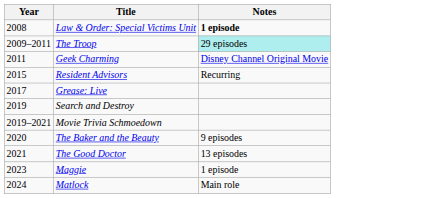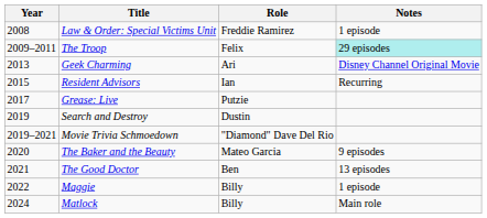 <table class="wikitable sortable">
 <tr>
 <th>Year</th>
 <th>Title</th>
+<th>Role</th>
 <th class="unsortable">Notes</th>
 </tr>
 <tr>
 <td>2008</td>
 <td><em><a href='#'>Law & Order: Special Victims Unit</a></em></td>
-<td><strong>1 episode</strong></td>
+<td>Freddie Ramirez</td>
+<td>1 episode</td>
 </tr>
 <tr>
 <td>2009–2011</td>
 <td><em><a href='#'>The Troop</a></em></td>
+<td>Felix</td>
 <td style="background: paleturquoise;">29 episodes</td>
 </tr>
 <tr>
-<td>2011</td>
+<td>2013</td>
 <td><em><a href='#'>Geek Charming</a></em></td>
+<td>Ari</td>
 <td><a href='#'>Disney Channel Original Movie</a></td>
 </tr>
 <tr>
 <td>2015</td>
 <td><em><a href='#'>Resident Advisors</a></em></td>
+<td>Ian</td>
 <td>Recurring</td>
 </tr>
 <tr>
 <td>2017</td>
 <td><em><a href='#'>Grease: Live</a></em></td>
+<td>Putzie</td>
 <td></td>
 </tr>
 <tr>
 <td>2019</td>
 <td><em>Search and Destroy</em></td>
+<td>Dustin</td>
 <td></td>
 </tr>
 <tr>
 <td>2019–2021</td>
 <td><em>Movie Trivia Schmoedown</em></td>
+<td>"Diamond" Dave Del Rio</td>
 <td></td>
 </tr>
 <tr>
 <td>2020</td>
 <td><em><a href='#'>The Baker and the Beauty</a></em></td>
+<td>Mateo Garcia</td>
 <td>9 episodes</td>
 </tr>
 <tr>
 <td>2021</td>
 <td><em><a href='#'>The Good Doctor</a></em></td>
+<td>Ben</td>
 <td>13 episodes</td>
 </tr>
 <tr>
-<td>2023</td>
+<td>2022</td>
 <td><em><a href='#'>Maggie</a></em></td>
+<td>Billy</td>
 <td>1 episode</td>
 </tr>
 <tr>
 <td>2024</td>
 <td><em><a href='#'>Matlock</a></em></td>
+<td>Billy</td>
 <td>Main role</td>
 </tr>
 </table>
